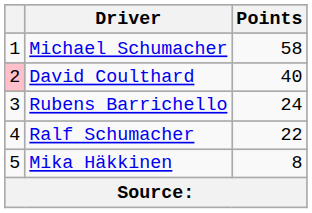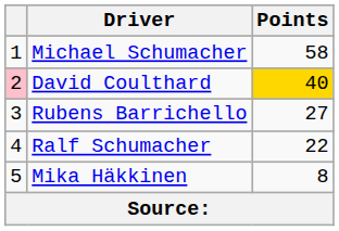 <table class="wikitable" style="font-size: 85%;">
 <tr>
 <th scope="col"></th>
 <th scope="col">Driver</th>
 <th scope="col">Points</th>
 </tr>
 <tr>
 <td>1</td>
 <td> <a href='#'>Michael Schumacher</a></td>
 <td align="right">58</td>
 </tr>
 <tr>
 <td style="background: pink;">2</td>
 <td> <a href='#'>David Coulthard</a></td>
-<td align="right">40</td>
+<td align="right" style="background: gold;">40</td>
 </tr>
 <tr>
 <td>3</td>
 <td> <a href='#'>Rubens Barrichello</a></td>
-<td align="right">24</td>
+<td align="right">27</td>
 </tr>
 <tr>
 <td>4</td>
 <td> <a href='#'>Ralf Schumacher</a></td>
 <td align="right">22</td>
 </tr>
 <tr>
 <td>5</td>
 <td> <a href='#'>Mika Häkkinen</a></td>
 <td align="right">8</td>
 </tr>
 <tr>
 <th colspan=4>Source:</th>
 </tr>
 </table>
